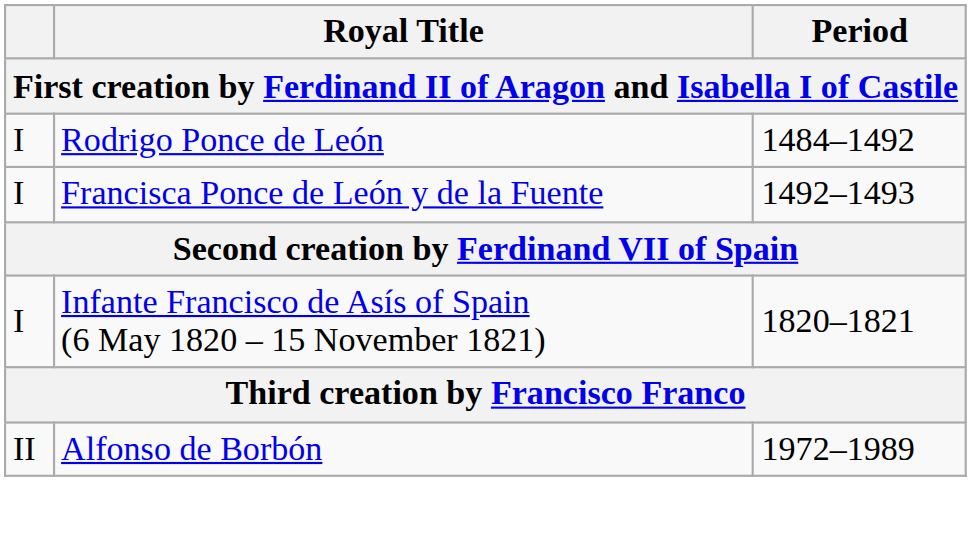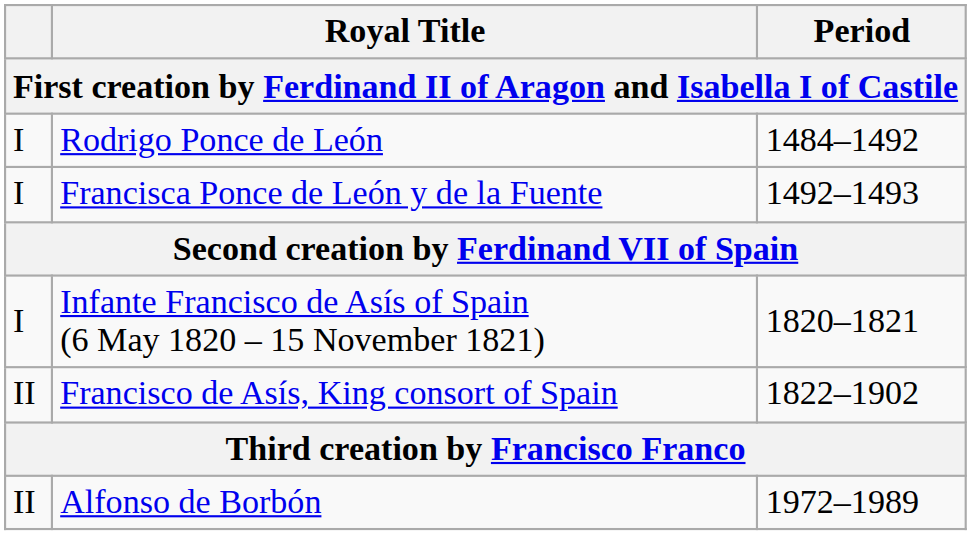 <table class="wikitable">
 <tr>
 <th></th>
 <th>Royal Title</th>
 <th>Period</th>
 </tr>
 <tr bgcolor="#dddddd" |>
 <th colspan="3">First creation by <a href='#'>Ferdinand II of Aragon</a> and <a href='#'>Isabella I of Castile</a></th>
 </tr>
 <tr>
 <td>I</td>
 <td><a href='#'>Rodrigo Ponce de León</a></td>
 <td>1484–1492</td>
 </tr>
 <tr>
 <td>I</td>
 <td><a href='#'>Francisca Ponce de León y de la Fuente</a></td>
 <td>1492–1493</td>
 </tr>
 <tr bgcolor="#dddddd" |>
 <th colspan="3">Second creation by <a href='#'>Ferdinand VII of Spain</a></th>
 </tr>
 <tr>
 <td>I</td>
 <td><a href='#'>Infante Francisco de Asís of Spain</a> <br> (6 May 1820 – 15 November 1821)</td>
 <td>1820–1821</td>
 </tr>
+<tr>
+<td>II</td>
+<td><a href='#'>Francisco de Asís, King consort of Spain</a></td>
+<td>1822–1902</td>
+</tr>
 <tr bgcolor="#dddddd" |>
 <th colspan="3">Third creation by <a href='#'>Francisco Franco</a></th>
 </tr>
 <tr>
 <td>II</td>
 <td><a href='#'>Alfonso de Borbón</a></td>
 <td>1972–1989</td>
 </tr>
 </table>
